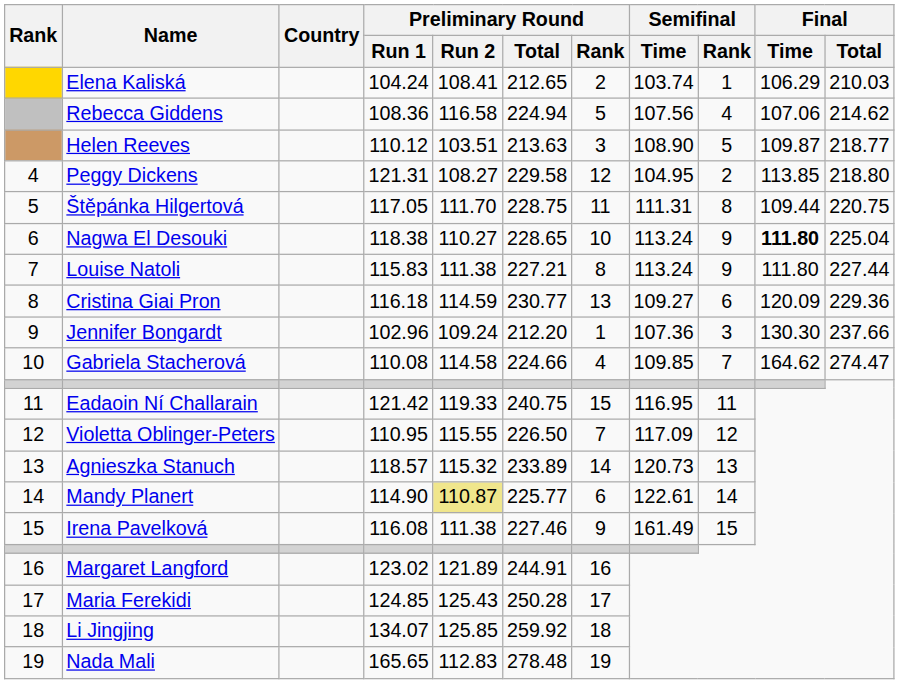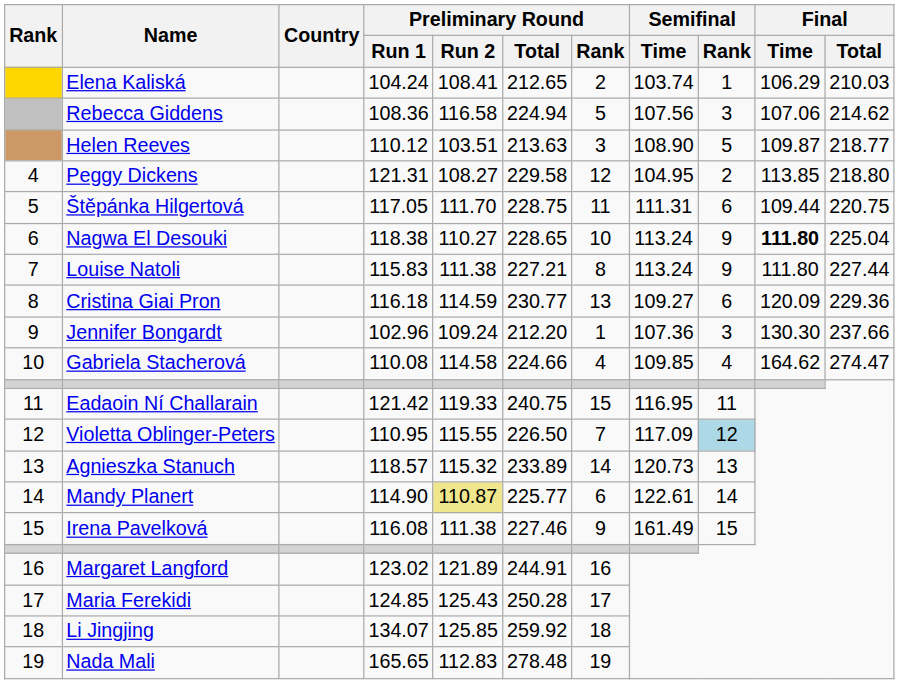 <table class="wikitable sortable" style="text-align:center">
 <tr>
 <th rowspan=2>Rank</th>
 <th rowspan=2>Name</th>
 <th rowspan=2>Country</th>
 <th colspan=4>Preliminary Round</th>
 <th colspan=2>Semifinal</th>
 <th colspan=2>Final</th>
 </tr>
 <tr>
 <th>Run 1</th>
 <th>Run 2</th>
 <th>Total</th>
 <th>Rank</th>
 <th>Time</th>
 <th>Rank</th>
 <th>Time</th>
 <th>Total</th>
 </tr>
 <tr>
 <td bgcolor=gold></td>
 <td align=left><a href='#'>Elena Kaliská</a></td>
 <td></td>
 <td>104.24</td>
 <td>108.41</td>
 <td>212.65</td>
 <td>2</td>
 <td>103.74</td>
 <td>1</td>
 <td>106.29</td>
 <td>210.03</td>
 </tr>
 <tr>
 <td bgcolor=silver></td>
 <td align=left><a href='#'>Rebecca Giddens</a></td>
 <td></td>
 <td>108.36</td>
 <td>116.58</td>
 <td>224.94</td>
 <td>5</td>
 <td>107.56</td>
-<td>4</td>
+<td>3</td>
 <td>107.06</td>
 <td>214.62</td>
 </tr>
 <tr>
 <td bgcolor=cc9966></td>
 <td align=left><a href='#'>Helen Reeves</a></td>
 <td></td>
 <td>110.12</td>
 <td>103.51</td>
 <td>213.63</td>
 <td>3</td>
 <td>108.90</td>
 <td>5</td>
 <td>109.87</td>
 <td>218.77</td>
 </tr>
 <tr>
 <td>4</td>
 <td align=left><a href='#'>Peggy Dickens</a></td>
 <td></td>
 <td>121.31</td>
 <td>108.27</td>
 <td>229.58</td>
 <td>12</td>
 <td>104.95</td>
 <td>2</td>
 <td>113.85</td>
 <td>218.80</td>
 </tr>
 <tr>
 <td>5</td>
 <td align=left><a href='#'>Štěpánka Hilgertová</a></td>
 <td></td>
 <td>117.05</td>
 <td>111.70</td>
 <td>228.75</td>
 <td>11</td>
 <td>111.31</td>
-<td>8</td>
+<td>6</td>
 <td>109.44</td>
 <td>220.75</td>
 </tr>
 <tr>
 <td>6</td>
 <td align=left><a href='#'>Nagwa El Desouki</a></td>
 <td></td>
 <td>118.38</td>
 <td>110.27</td>
 <td>228.65</td>
 <td>10</td>
 <td>113.24</td>
 <td>9</td>
 <td><strong>111.80</strong></td>
 <td>225.04</td>
 </tr>
 <tr>
 <td>7</td>
 <td align=left><a href='#'>Louise Natoli</a></td>
 <td></td>
 <td>115.83</td>
 <td>111.38</td>
 <td>227.21</td>
 <td>8</td>
 <td>113.24</td>
 <td>9</td>
 <td>111.80</td>
 <td>227.44</td>
 </tr>
 <tr>
 <td>8</td>
 <td align=left><a href='#'>Cristina Giai Pron</a></td>
 <td></td>
 <td>116.18</td>
 <td>114.59</td>
 <td>230.77</td>
 <td>13</td>
 <td>109.27</td>
 <td>6</td>
 <td>120.09</td>
 <td>229.36</td>
 </tr>
 <tr>
 <td>9</td>
 <td align=left><a href='#'>Jennifer Bongardt</a></td>
 <td></td>
 <td>102.96</td>
 <td>109.24</td>
 <td>212.20</td>
 <td>1</td>
 <td>107.36</td>
 <td>3</td>
 <td>130.30</td>
 <td>237.66</td>
 </tr>
 <tr>
 <td>10</td>
 <td align=left><a href='#'>Gabriela Stacherová</a></td>
 <td></td>
 <td>110.08</td>
 <td>114.58</td>
 <td>224.66</td>
 <td>4</td>
 <td>109.85</td>
-<td>7</td>
+<td>4</td>
 <td>164.62</td>
 <td>274.47</td>
 </tr>
 <tr bgcolor=lightgray>
 <td></td>
 <td></td>
 <td></td>
 <td></td>
 <td></td>
 <td></td>
 <td></td>
 <td></td>
 <td></td>
 <td></td>
 </tr>
 <tr>
 <td>11</td>
 <td align=left><a href='#'>Eadaoin Ní Challarain</a></td>
 <td></td>
 <td>121.42</td>
 <td>119.33</td>
 <td>240.75</td>
 <td>15</td>
 <td>116.95</td>
 <td>11</td>
 </tr>
 <tr>
 <td>12</td>
 <td align=left><a href='#'>Violetta Oblinger-Peters</a></td>
 <td></td>
 <td>110.95</td>
 <td>115.55</td>
 <td>226.50</td>
 <td>7</td>
 <td>117.09</td>
-<td>12</td>
+<td style="background: lightblue;">12</td>
 </tr>
 <tr>
 <td>13</td>
 <td align=left><a href='#'>Agnieszka Stanuch</a></td>
 <td></td>
 <td>118.57</td>
 <td>115.32</td>
 <td>233.89</td>
 <td>14</td>
 <td>120.73</td>
 <td>13</td>
 </tr>
 <tr>
 <td>14</td>
 <td align=left><a href='#'>Mandy Planert</a></td>
 <td></td>
 <td>114.90</td>
 <td style="background: khaki;">110.87</td>
 <td>225.77</td>
 <td>6</td>
 <td>122.61</td>
 <td>14</td>
 </tr>
 <tr>
 <td>15</td>
 <td align=left><a href='#'>Irena Pavelková</a></td>
 <td></td>
 <td>116.08</td>
 <td>111.38</td>
 <td>227.46</td>
 <td>9</td>
 <td>161.49</td>
 <td>15</td>
 </tr>
 <tr bgcolor=lightgray>
 <td></td>
 <td></td>
 <td></td>
 <td></td>
 <td></td>
 <td></td>
 <td></td>
 <td></td>
 </tr>
 <tr>
 <td>16</td>
 <td align=left><a href='#'>Margaret Langford</a></td>
 <td></td>
 <td>123.02</td>
 <td>121.89</td>
 <td>244.91</td>
 <td>16</td>
 </tr>
 <tr>
 <td>17</td>
 <td align=left><a href='#'>Maria Ferekidi</a></td>
 <td></td>
 <td>124.85</td>
 <td>125.43</td>
 <td>250.28</td>
 <td>17</td>
 </tr>
 <tr>
 <td>18</td>
 <td align=left><a href='#'>Li Jingjing</a></td>
 <td></td>
 <td>134.07</td>
 <td>125.85</td>
 <td>259.92</td>
 <td>18</td>
 </tr>
 <tr>
 <td>19</td>
 <td align=left><a href='#'>Nada Mali</a></td>
 <td></td>
 <td>165.65</td>
 <td>112.83</td>
 <td>278.48</td>
 <td>19</td>
 </tr>
 </table>
